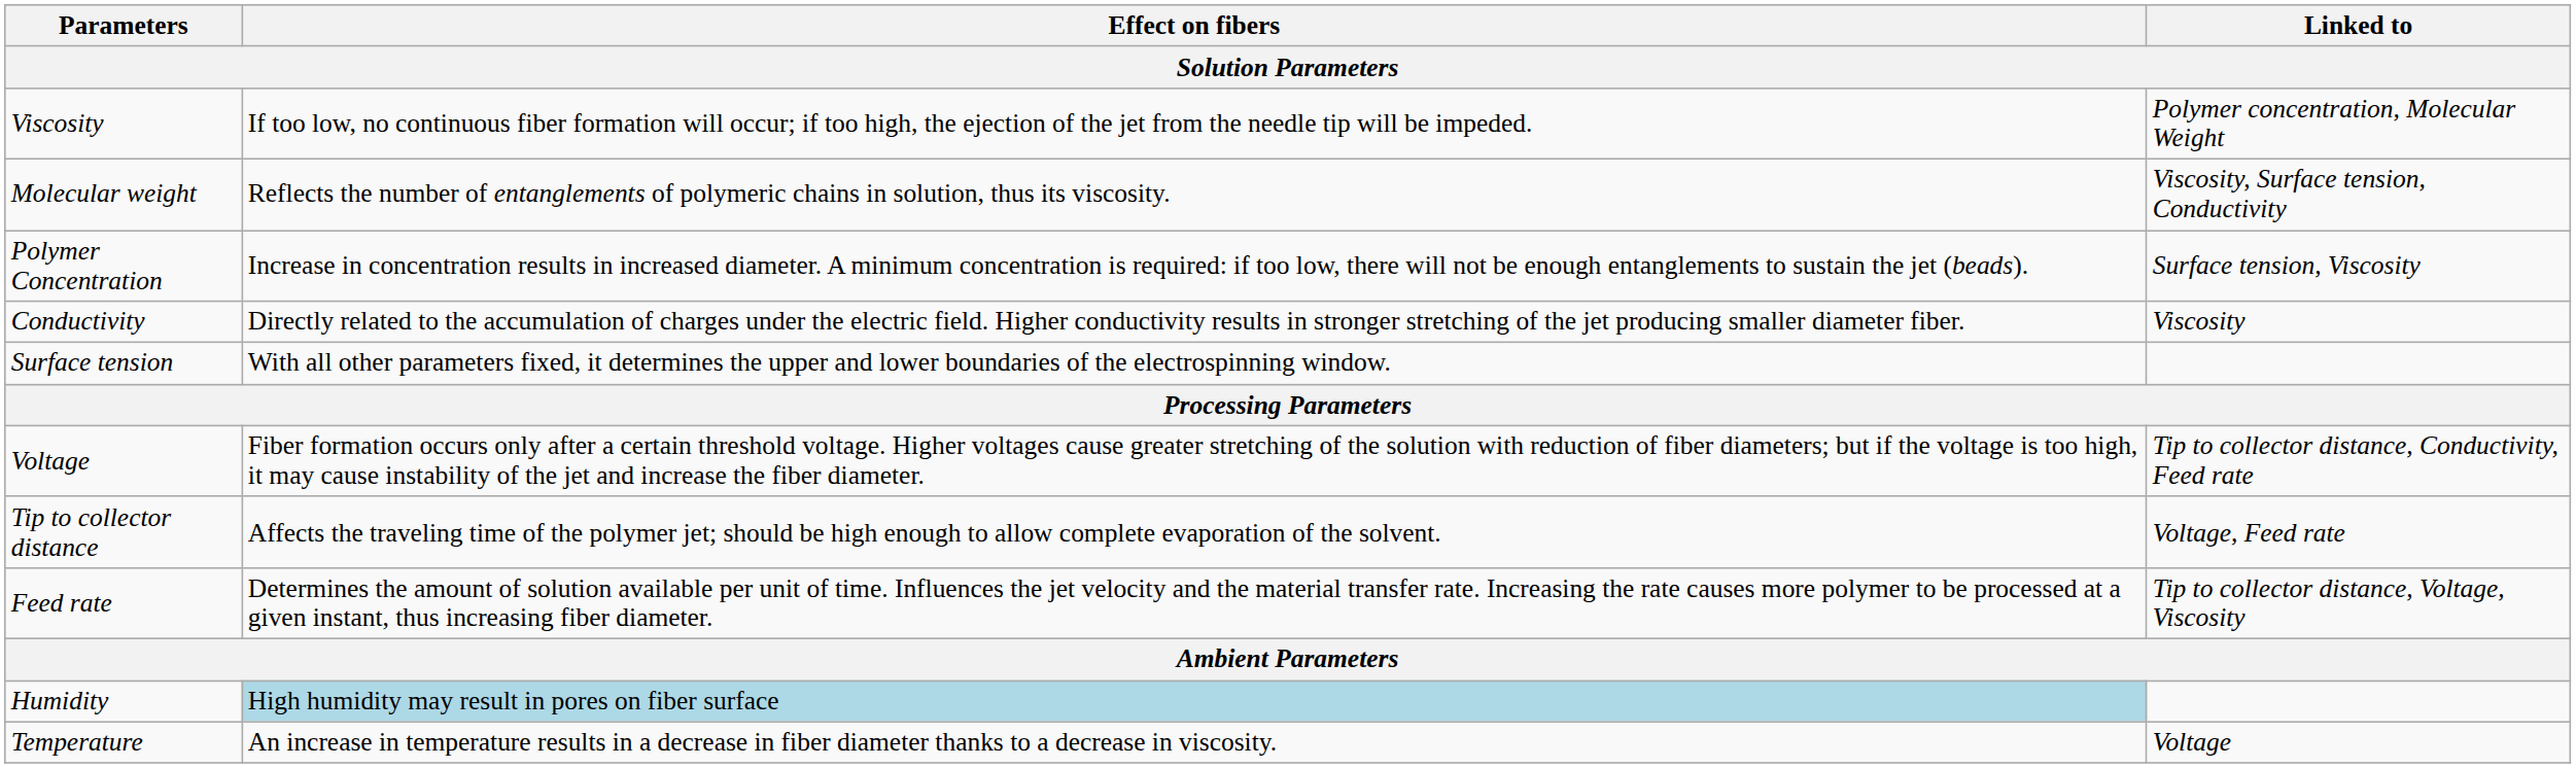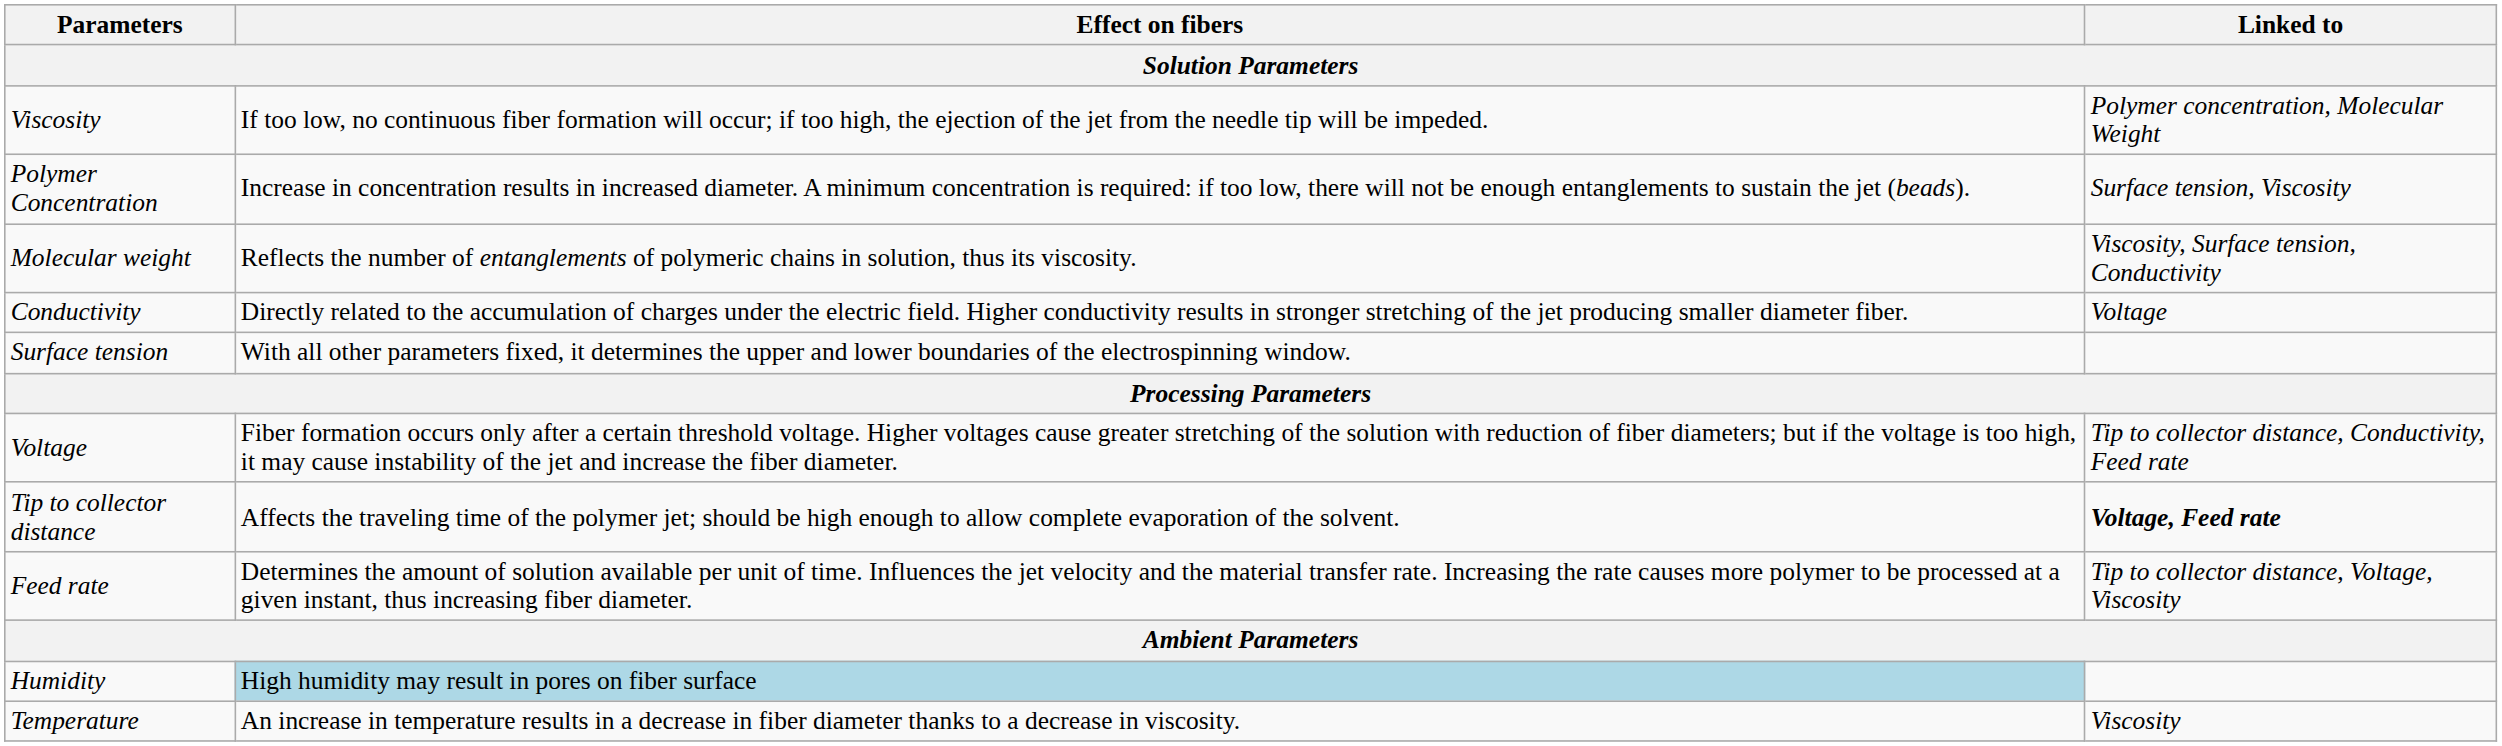 <table class="wikitable">
 <tr>
 <th>Parameters</th>
 <th>Effect on fibers</th>
 <th>Linked to</th>
 </tr>
 <tr>
 <th colspan="3"><em>Solution Parameters</em></th>
 </tr>
 <tr>
 <td><em>Viscosity</em></td>
 <td>If too low, no continuous fiber formation will occur; if too high, the ejection of the jet from the needle tip will be impeded.</td>
 <td><em>Polymer concentration, Molecular Weight</em></td>
 </tr>
 <tr>
+<td><em>Polymer Concentration</em></td>
+<td>Increase in concentration results in increased diameter. A minimum concentration is required: if too low, there will not be enough entanglements to sustain the jet (<em>beads</em>).</td>
+<td><em>Surface tension, Viscosity</em></td>
+</tr>
+<tr>
 <td><em>Molecular weight</em></td>
 <td>Reflects the number of <em>entanglements</em> of polymeric chains in solution, thus its viscosity.</td>
 <td><em>Viscosity, Surface tension, Conductivity</em></td>
 </tr>
 <tr>
-<td><em>Polymer Concentration</em></td>
-<td>Increase in concentration results in increased diameter. A minimum concentration is required: if too low, there will not be enough entanglements to sustain the jet (<em>beads</em>).</td>
-<td><em>Surface tension, Viscosity</em></td>
-</tr>
-<tr>
 <td><em>Conductivity</em></td>
 <td>Directly related to the accumulation of charges under the electric field. Higher conductivity results in stronger stretching of the jet producing smaller diameter fiber.</td>
-<td><em>Viscosity</em></td>
+<td><em>Voltage</em></td>
 </tr>
 <tr>
 <td><em>Surface tension</em></td>
 <td>With all other parameters fixed, it determines the upper and lower boundaries of the electrospinning window.</td>
 <td></td>
 </tr>
 <tr>
 <th colspan="3"><em>Processing Parameters</em></th>
 </tr>
 <tr>
 <td><em>Voltage</em></td>
 <td>Fiber formation occurs only after a certain threshold voltage. Higher voltages cause greater stretching of the solution with reduction of fiber diameters; but if the voltage is too high, it may cause instability of the jet and increase the fiber diameter.</td>
 <td><em>Tip to collector distance, Conductivity, Feed rate</em></td>
 </tr>
 <tr>
 <td><em>Tip to collector distance</em></td>
 <td>Affects the traveling time of the polymer jet; should be high enough to allow complete evaporation of the solvent.</td>
-<td><em>Voltage, Feed rate</em></td>
+<td><strong><em>Voltage, Feed rate</em></strong></td>
 </tr>
 <tr>
 <td><em>Feed rate</em></td>
 <td>Determines the amount of solution available per unit of time. Influences the jet velocity and the material transfer rate. Increasing the rate causes more polymer to be processed at a given instant, thus increasing fiber diameter.</td>
 <td><em>Tip to collector distance, Voltage, Viscosity</em></td>
 </tr>
 <tr>
 <th colspan="3"><em>Ambient Parameters</em></th>
 </tr>
 <tr>
 <td><em>Humidity</em></td>
 <td style="background: lightblue;">High humidity may result in pores on fiber surface</td>
 <td></td>
 </tr>
 <tr>
 <td><em>Temperature</em></td>
 <td>An increase in temperature results in a decrease in fiber diameter thanks to a decrease in viscosity.</td>
-<td><em>Voltage</em></td>
+<td><em>Viscosity</em></td>
 </tr>
 </table>
